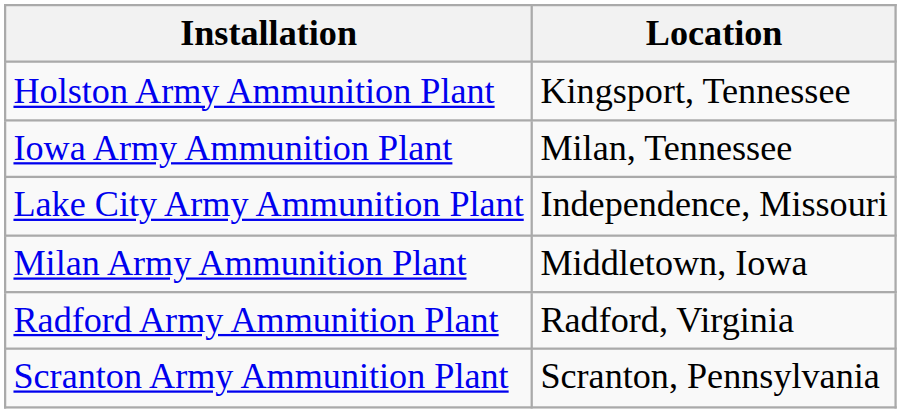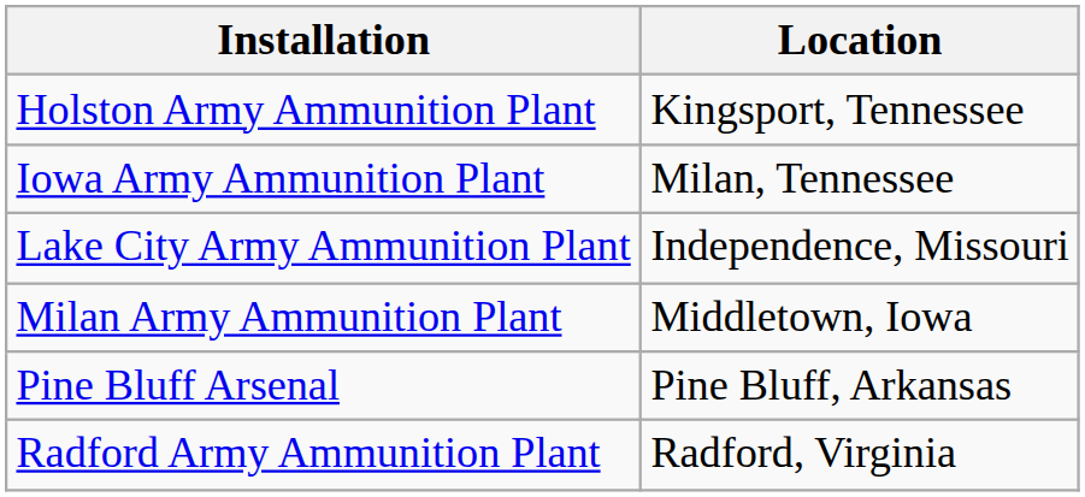 <table class=wikitable>
 <tr>
 <th>Installation</th>
 <th>Location</th>
 </tr>
 <tr>
 <td><a href='#'>Holston Army Ammunition Plant</a></td>
 <td>Kingsport, Tennessee</td>
 </tr>
 <tr>
 <td><a href='#'>Iowa Army Ammunition Plant</a></td>
 <td>Milan, Tennessee</td>
 </tr>
 <tr>
 <td><a href='#'>Lake City Army Ammunition Plant</a></td>
 <td>Independence, Missouri</td>
 </tr>
 <tr>
 <td><a href='#'>Milan Army Ammunition Plant</a></td>
 <td>Middletown, Iowa</td>
 </tr>
 <tr>
+<td><a href='#'>Pine Bluff Arsenal</a></td>
+<td>Pine Bluff, Arkansas</td>
+</tr>
+<tr>
 <td><a href='#'>Radford Army Ammunition Plant</a></td>
 <td>Radford, Virginia</td>
 </tr>
-<tr>
-<td><a href='#'>Scranton Army Ammunition Plant</a></td>
-<td>Scranton, Pennsylvania</td>
-</tr>
 </table>
